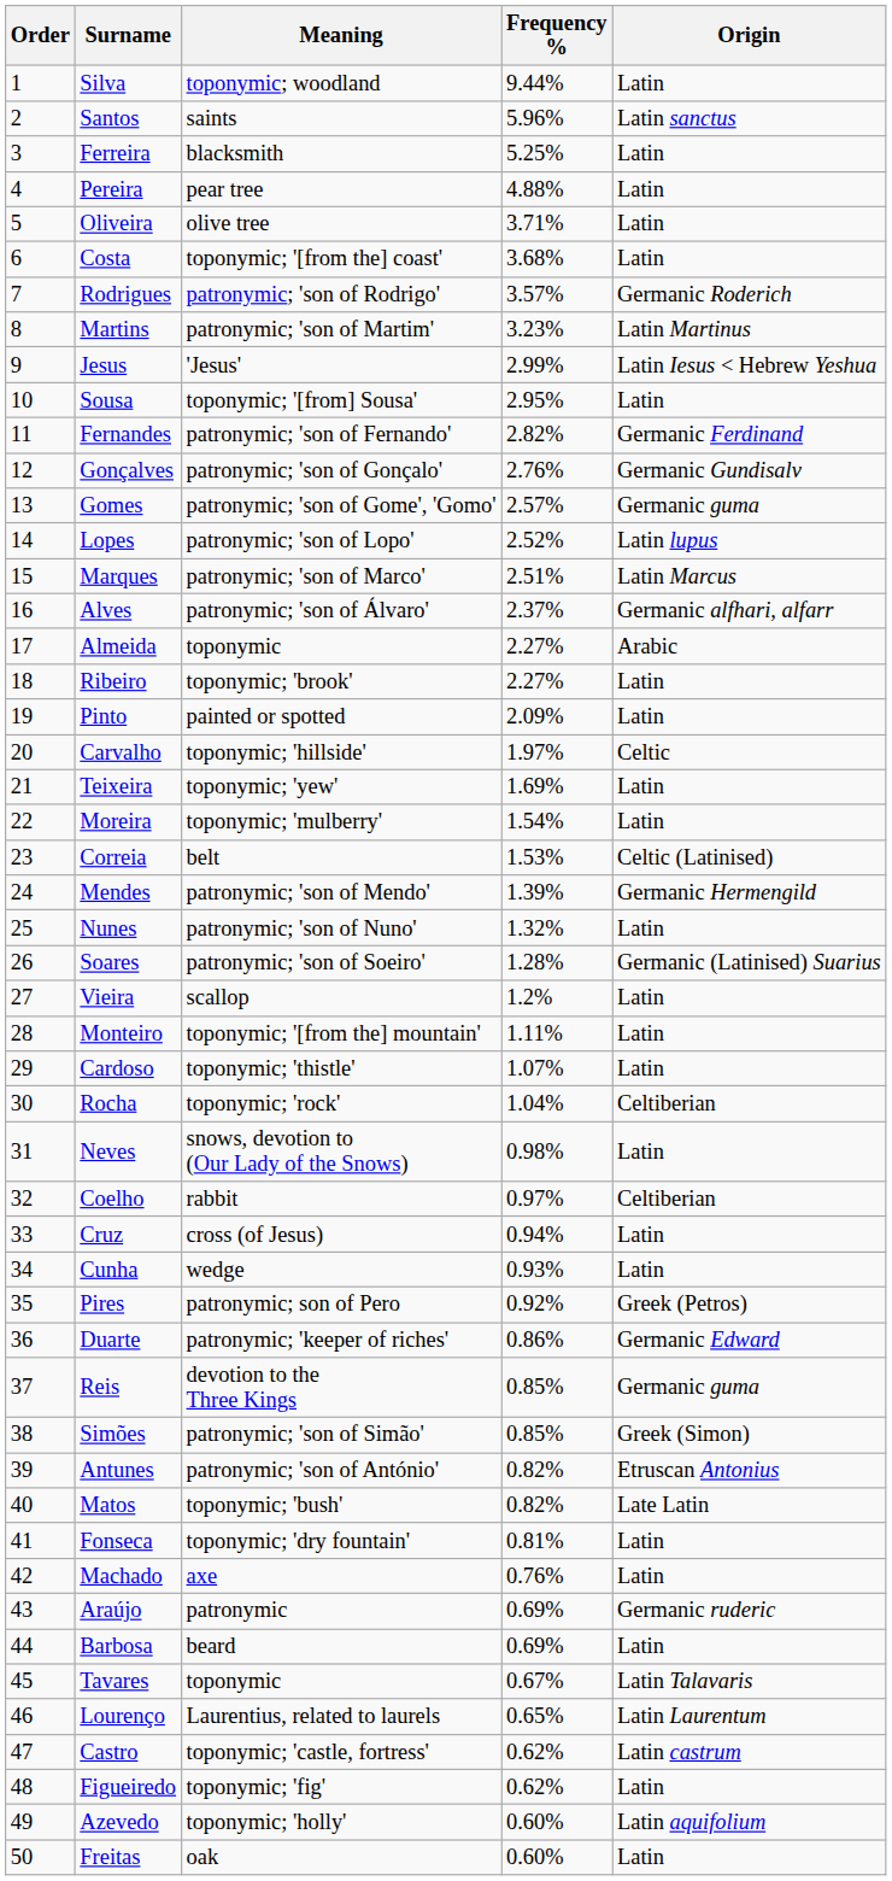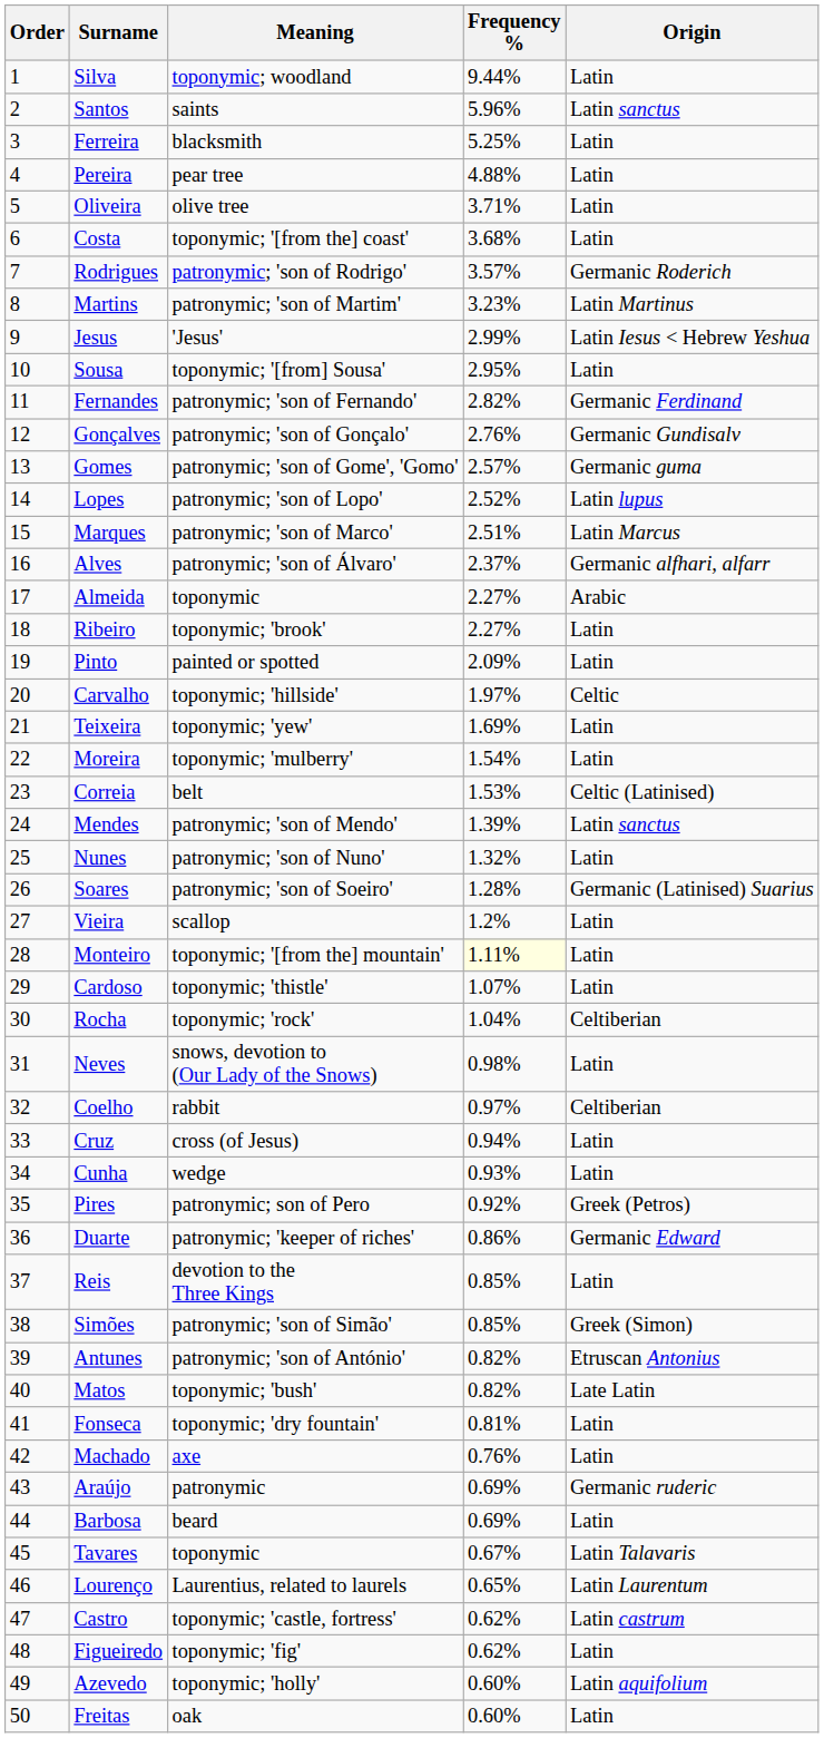 <table class="wikitable sortable">
 <tr>
 <th>Order</th>
 <th>Surname</th>
 <th>Meaning</th>
 <th>Frequency<br>%</th>
 <th>Origin</th>
 </tr>
 <tr>
 <td>1</td>
 <td><a href='#'>Silva</a></td>
 <td><a href='#'>toponymic</a>; woodland</td>
 <td>9.44%</td>
 <td>Latin  </td>
 </tr>
 <tr>
 <td>2</td>
 <td><a href='#'>Santos</a></td>
 <td>saints</td>
 <td>5.96%</td>
 <td>Latin  <em><a href='#'>sanctus</a></em></td>
 </tr>
 <tr>
 <td>3</td>
 <td><a href='#'>Ferreira</a></td>
 <td>blacksmith</td>
 <td>5.25%</td>
 <td>Latin  </td>
 </tr>
 <tr>
 <td>4</td>
 <td><a href='#'>Pereira</a></td>
 <td>pear tree</td>
 <td>4.88%</td>
 <td>Latin  </td>
 </tr>
 <tr>
 <td>5</td>
 <td><a href='#'>Oliveira</a></td>
 <td>olive tree</td>
 <td>3.71%</td>
 <td>Latin  </td>
 </tr>
 <tr>
 <td>6</td>
 <td><a href='#'>Costa</a></td>
 <td>toponymic; '[from the] coast'</td>
 <td>3.68%</td>
 <td>Latin  </td>
 </tr>
 <tr>
 <td>7</td>
 <td><a href='#'>Rodrigues</a></td>
 <td><a href='#'>patronymic</a>; 'son of Rodrigo'</td>
 <td>3.57%</td>
 <td>Germanic  <em>Roderich</em></td>
 </tr>
 <tr>
 <td>8</td>
 <td><a href='#'>Martins</a></td>
 <td>patronymic; 'son of Martim'</td>
 <td>3.23%</td>
 <td>Latin  <em>Martinus</em></td>
 </tr>
 <tr>
 <td>9</td>
 <td><a href='#'>Jesus</a></td>
 <td>'Jesus'</td>
 <td>2.99%</td>
 <td>Latin  <em>Iesus</em> <  Hebrew  <em>Yeshua</em></td>
 </tr>
 <tr>
 <td>10</td>
 <td><a href='#'>Sousa</a></td>
 <td>toponymic; '[from] Sousa'</td>
 <td>2.95%</td>
 <td>Latin  </td>
 </tr>
 <tr>
 <td>11</td>
 <td><a href='#'>Fernandes</a></td>
 <td>patronymic; 'son of Fernando'</td>
 <td>2.82%</td>
 <td>Germanic  <em><a href='#'>Ferdinand</a></em></td>
 </tr>
 <tr>
 <td>12</td>
 <td><a href='#'>Gonçalves</a></td>
 <td>patronymic; 'son of Gonçalo'</td>
 <td>2.76%</td>
 <td>Germanic  <em>Gundisalv</em></td>
 </tr>
 <tr>
 <td>13</td>
 <td><a href='#'>Gomes</a></td>
 <td>patronymic; 'son of Gome', 'Gomo'</td>
 <td>2.57%</td>
 <td>Germanic  <em>guma</em></td>
 </tr>
 <tr>
 <td>14</td>
 <td><a href='#'>Lopes</a></td>
 <td>patronymic; 'son of Lopo'</td>
 <td>2.52%</td>
 <td>Latin  <em><a href='#'>lupus</a></em></td>
 </tr>
 <tr>
 <td>15</td>
 <td><a href='#'>Marques</a></td>
 <td>patronymic; 'son of Marco'</td>
 <td>2.51%</td>
 <td>Latin  <em>Marcus</em></td>
 </tr>
 <tr>
 <td>16</td>
 <td><a href='#'>Alves</a></td>
 <td>patronymic; 'son of Álvaro'</td>
 <td>2.37%</td>
 <td>Germanic  <em>alfhari, alfarr</em></td>
 </tr>
 <tr>
 <td>17</td>
 <td><a href='#'>Almeida</a></td>
 <td>toponymic</td>
 <td>2.27%</td>
 <td>Arabic  </td>
 </tr>
 <tr>
 <td>18</td>
 <td><a href='#'>Ribeiro</a></td>
 <td>toponymic; 'brook'</td>
 <td>2.27%</td>
 <td>Latin  </td>
 </tr>
 <tr>
 <td>19</td>
 <td><a href='#'>Pinto</a></td>
 <td>painted or spotted</td>
 <td>2.09%</td>
 <td>Latin  </td>
 </tr>
 <tr>
 <td>20</td>
 <td><a href='#'>Carvalho</a></td>
 <td>toponymic; 'hillside'</td>
 <td>1.97%</td>
 <td>Celtic  </td>
 </tr>
 <tr>
 <td>21</td>
 <td><a href='#'>Teixeira</a></td>
 <td>toponymic; 'yew'</td>
 <td>1.69%</td>
 <td>Latin  </td>
 </tr>
 <tr>
 <td>22</td>
 <td><a href='#'>Moreira</a></td>
 <td>toponymic; 'mulberry'</td>
 <td>1.54%</td>
 <td>Latin  </td>
 </tr>
 <tr>
 <td>23</td>
 <td><a href='#'>Correia</a></td>
 <td>belt</td>
 <td>1.53%</td>
 <td>Celtic (Latinised) </td>
 </tr>
 <tr>
 <td>24</td>
 <td><a href='#'>Mendes</a></td>
 <td>patronymic; 'son of Mendo'</td>
 <td>1.39%</td>
-<td>Germanic  <em>Hermengild</em></td>
+<td>Latin  <em><a href='#'>sanctus</a></em></td>
 </tr>
 <tr>
 <td>25</td>
 <td><a href='#'>Nunes</a></td>
 <td>patronymic; 'son of Nuno'</td>
 <td>1.32%</td>
 <td>Latin  </td>
 </tr>
 <tr>
 <td>26</td>
 <td><a href='#'>Soares</a></td>
 <td>patronymic; 'son of Soeiro'</td>
 <td>1.28%</td>
 <td>Germanic (Latinised)  <em>Suarius</em></td>
 </tr>
 <tr>
 <td>27</td>
 <td><a href='#'>Vieira</a></td>
 <td>scallop</td>
 <td>1.2%</td>
 <td>Latin  </td>
 </tr>
 <tr>
 <td>28</td>
 <td><a href='#'>Monteiro</a></td>
 <td>toponymic; '[from the] mountain'</td>
-<td>1.11%</td>
+<td style="background: lightyellow;">1.11%</td>
 <td>Latin  </td>
 </tr>
 <tr>
 <td>29</td>
 <td><a href='#'>Cardoso</a></td>
 <td>toponymic; 'thistle'</td>
 <td>1.07%</td>
 <td>Latin  </td>
 </tr>
 <tr>
 <td>30</td>
 <td><a href='#'>Rocha</a></td>
 <td>toponymic; 'rock'</td>
 <td>1.04%</td>
 <td>Celtiberian </td>
 </tr>
 <tr>
 <td>31</td>
 <td><a href='#'>Neves</a></td>
 <td>snows, devotion to <br>(<a href='#'>Our Lady of the Snows</a>)</td>
 <td>0.98%</td>
 <td>Latin </td>
 </tr>
 <tr>
 <td>32</td>
 <td><a href='#'>Coelho</a></td>
 <td>rabbit</td>
 <td>0.97%</td>
 <td>Celtiberian </td>
 </tr>
 <tr>
 <td>33</td>
 <td><a href='#'>Cruz</a></td>
 <td>cross (of Jesus)</td>
 <td>0.94%</td>
 <td>Latin </td>
 </tr>
 <tr>
 <td>34</td>
 <td><a href='#'>Cunha</a></td>
 <td>wedge</td>
 <td>0.93%</td>
 <td>Latin </td>
 </tr>
 <tr>
 <td>35</td>
 <td><a href='#'>Pires</a></td>
 <td>patronymic; son of Pero</td>
 <td>0.92%</td>
 <td>Greek  (Petros)</td>
 </tr>
 <tr>
 <td>36</td>
 <td><a href='#'>Duarte</a></td>
 <td>patronymic; 'keeper of riches'</td>
 <td>0.86%</td>
 <td>Germanic <em><a href='#'>Edward</a></em></td>
 </tr>
 <tr>
 <td>37</td>
 <td><a href='#'>Reis</a></td>
 <td>devotion to the<br><a href='#'>Three Kings</a></td>
 <td>0.85%</td>
-<td>Germanic  <em>guma</em></td>
+<td>Latin </td>
 </tr>
 <tr>
 <td>38</td>
 <td><a href='#'>Simões</a></td>
 <td>patronymic; 'son of Simão'</td>
 <td>0.85%</td>
 <td>Greek  (Simon)</td>
 </tr>
 <tr>
 <td>39</td>
 <td><a href='#'>Antunes</a></td>
 <td>patronymic; 'son of António'</td>
 <td>0.82%</td>
 <td>Etruscan <em><a href='#'>Antonius</a></em></td>
 </tr>
 <tr>
 <td>40</td>
 <td><a href='#'>Matos</a></td>
 <td>toponymic; 'bush'</td>
 <td>0.82%</td>
 <td>Late Latin </td>
 </tr>
 <tr>
 <td>41</td>
 <td><a href='#'>Fonseca</a></td>
 <td>toponymic; 'dry fountain'</td>
 <td>0.81%</td>
 <td>Latin </td>
 </tr>
 <tr>
 <td>42</td>
 <td><a href='#'>Machado</a></td>
 <td><a href='#'>axe</a></td>
 <td>0.76%</td>
 <td>Latin </td>
 </tr>
 <tr>
 <td>43</td>
 <td><a href='#'>Araújo</a></td>
 <td>patronymic</td>
 <td>0.69%</td>
 <td>Germanic <em>ruderic</em></td>
 </tr>
 <tr>
 <td>44</td>
 <td><a href='#'>Barbosa</a></td>
 <td>beard</td>
 <td>0.69%</td>
 <td>Latin </td>
 </tr>
 <tr>
 <td>45</td>
 <td><a href='#'>Tavares</a></td>
 <td>toponymic</td>
 <td>0.67%</td>
 <td>Latin  <em>Talavaris</em></td>
 </tr>
 <tr>
 <td>46</td>
 <td><a href='#'>Lourenço</a></td>
 <td>Laurentius, related to laurels</td>
 <td>0.65%</td>
 <td>Latin  <em>Laurentum</em></td>
 </tr>
 <tr>
 <td>47</td>
 <td><a href='#'>Castro</a></td>
 <td>toponymic; 'castle, fortress'</td>
 <td>0.62%</td>
 <td>Latin  <em><a href='#'>castrum</a></em></td>
 </tr>
 <tr>
 <td>48</td>
 <td><a href='#'>Figueiredo</a></td>
 <td>toponymic; 'fig'</td>
 <td>0.62%</td>
 <td>Latin </td>
 </tr>
 <tr>
 <td>49</td>
 <td><a href='#'>Azevedo</a></td>
 <td>toponymic; 'holly'</td>
 <td>0.60%</td>
 <td>Latin <em><a href='#'>aquifolium</a></em></td>
 </tr>
 <tr>
 <td>50</td>
 <td><a href='#'>Freitas</a></td>
 <td>oak</td>
 <td>0.60%</td>
 <td>Latin </td>
 </tr>
 </table>
